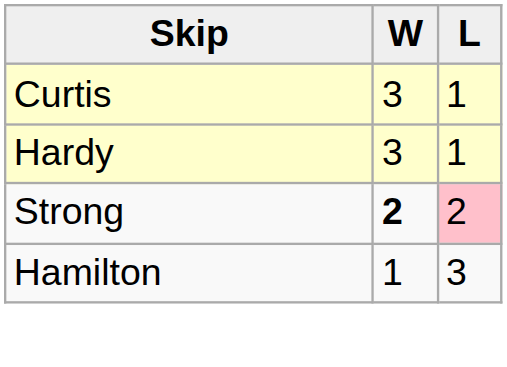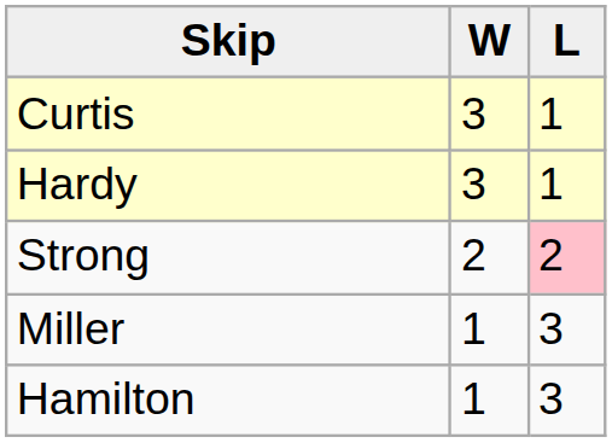 <table class="wikitable">
 <tr>
 <th style="background:#efefef; width:150px;">Skip</th>
 <th style="background:#efefef; width:20px;">W</th>
 <th style="background:#efefef; width:20px;">L</th>
 </tr>
 <tr bgcolor=#ffffcc>
 <td>Curtis</td>
 <td>3</td>
 <td>1</td>
 </tr>
 <tr bgcolor=#ffffcc>
 <td>Hardy</td>
 <td>3</td>
 <td>1</td>
 </tr>
 <tr>
 <td>Strong</td>
-<td><strong>2</strong></td>
+<td>2</td>
 <td style="background: pink;">2</td>
+</tr>
+<tr>
+<td>Miller</td>
+<td>1</td>
+<td>3</td>
 </tr>
 <tr>
 <td>Hamilton</td>
 <td>1</td>
 <td>3</td>
 </tr>
 </table>
